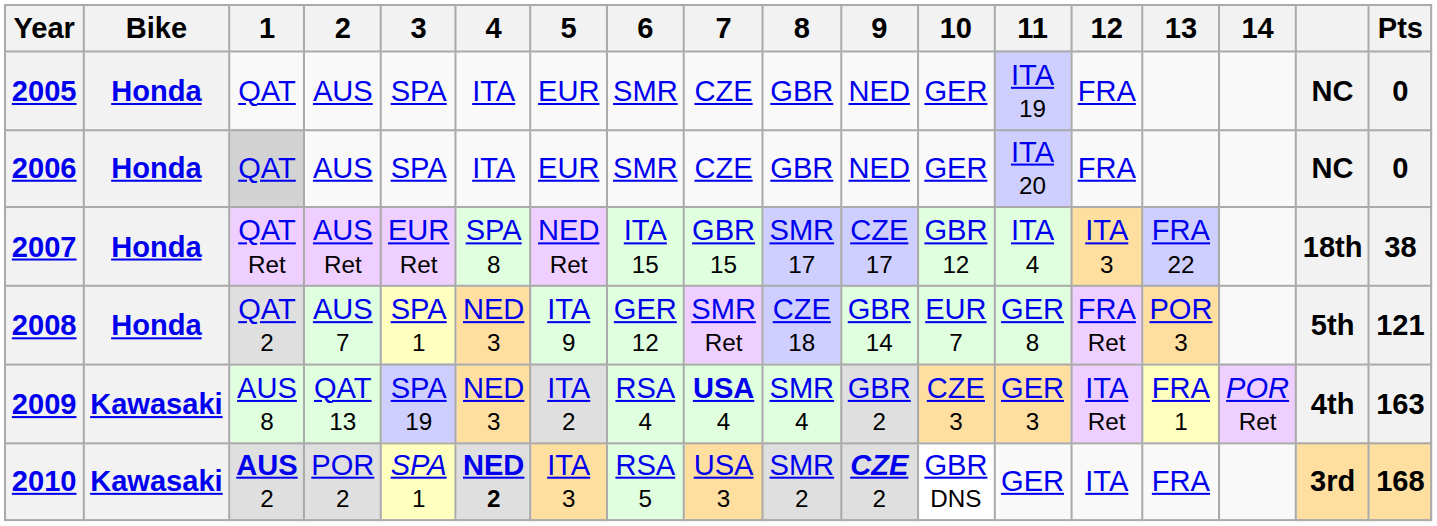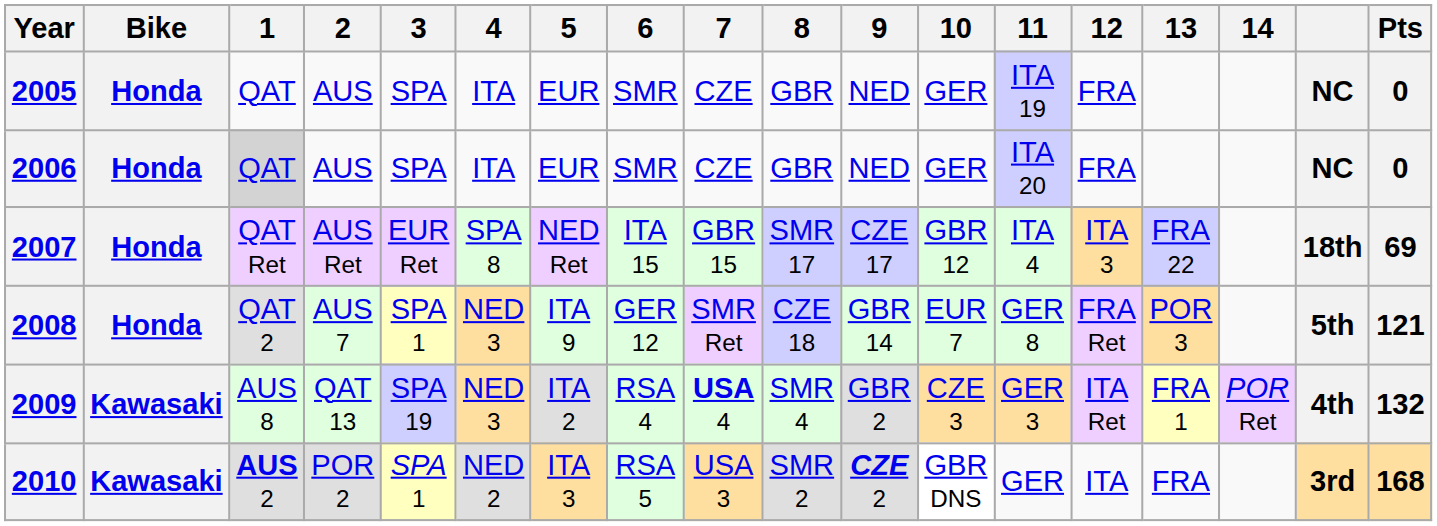 <table class="wikitable" style="text-align:center; font-size:90%">
 <tr>
 <th>Year</th>
 <th>Bike</th>
 <th>1</th>
 <th>2</th>
 <th>3</th>
 <th>4</th>
 <th>5</th>
 <th>6</th>
 <th>7</th>
 <th>8</th>
 <th>9</th>
 <th>10</th>
 <th>11</th>
 <th>12</th>
 <th>13</th>
 <th>14</th>
 <th></th>
 <th>Pts</th>
 </tr>
 <tr>
 <th><a href='#'>2005</a></th>
 <th><a href='#'>Honda</a></th>
 <td><a href='#'>QAT</a></td>
 <td><a href='#'>AUS</a></td>
 <td><a href='#'>SPA</a></td>
 <td><a href='#'>ITA</a></td>
 <td><a href='#'>EUR</a></td>
 <td><a href='#'>SMR</a></td>
 <td><a href='#'>CZE</a></td>
 <td><a href='#'>GBR</a></td>
 <td><a href='#'>NED</a></td>
 <td><a href='#'>GER</a></td>
 <td style="background:#cfcfff;"><a href='#'>ITA</a><br><small>19</small></td>
 <td><a href='#'>FRA</a></td>
 <td></td>
 <td></td>
 <th>NC</th>
 <th>0</th>
 </tr>
 <tr>
 <th><a href='#'>2006</a></th>
 <th><a href='#'>Honda</a></th>
 <td style="background: lightgrey;"><a href='#'>QAT</a></td>
 <td><a href='#'>AUS</a></td>
 <td><a href='#'>SPA</a></td>
 <td><a href='#'>ITA</a></td>
 <td><a href='#'>EUR</a></td>
 <td><a href='#'>SMR</a></td>
 <td><a href='#'>CZE</a></td>
 <td><a href='#'>GBR</a></td>
 <td><a href='#'>NED</a></td>
 <td><a href='#'>GER</a></td>
 <td style="background:#cfcfff;"><a href='#'>ITA</a><br><small>20</small></td>
 <td><a href='#'>FRA</a></td>
 <td></td>
 <td></td>
 <th>NC</th>
 <th>0</th>
 </tr>
 <tr>
 <th align="left"><a href='#'>2007</a></th>
 <th align="left"><a href='#'>Honda</a></th>
 <td style="background:#efcfff;"><a href='#'>QAT</a><br><small>Ret</small></td>
 <td style="background:#efcfff;"><a href='#'>AUS</a><br><small>Ret</small></td>
 <td style="background:#efcfff;"><a href='#'>EUR</a><br><small>Ret</small></td>
 <td style="background:#dfffdf;"><a href='#'>SPA</a><br><small>8</small></td>
 <td style="background:#efcfff;"><a href='#'>NED</a><br><small>Ret</small></td>
 <td style="background:#dfffdf;"><a href='#'>ITA</a><br><small>15</small></td>
 <td style="background:#dfffdf;"><a href='#'>GBR</a><br><small>15</small></td>
 <td style="background:#cfcfff;"><a href='#'>SMR</a><br><small>17</small></td>
 <td style="background:#cfcfff;"><a href='#'>CZE</a><br><small>17</small></td>
 <td style="background:#dfffdf;"><a href='#'>GBR</a><br><small>12</small></td>
 <td style="background:#dfffdf;"><a href='#'>ITA</a><br><small>4</small></td>
 <td style="background:#ffdf9f;"><a href='#'>ITA</a><br><small>3</small></td>
 <td style="background:#cfcfff;"><a href='#'>FRA</a><br><small>22</small></td>
 <td></td>
 <th>18th</th>
-<th>38</th>
+<th>69</th>
 </tr>
 <tr>
 <th align="left"><a href='#'>2008</a></th>
 <th align="left"><a href='#'>Honda</a></th>
 <td style="background:#dfdfdf;"><a href='#'>QAT</a><br><small>2</small></td>
 <td style="background:#dfffdf;"><a href='#'>AUS</a><br><small>7</small></td>
 <td style="background:#ffffbf;"><a href='#'>SPA</a><br><small>1</small></td>
 <td style="background:#ffdf9f;"><a href='#'>NED</a><br><small>3</small></td>
 <td style="background:#dfffdf;"><a href='#'>ITA</a><br><small>9</small></td>
 <td style="background:#dfffdf;"><a href='#'>GER</a><br><small>12</small></td>
 <td style="background:#efcfff;"><a href='#'>SMR</a><br><small>Ret</small></td>
 <td style="background:#cfcfff;"><a href='#'>CZE</a><br><small>18</small></td>
 <td style="background:#dfffdf;"><a href='#'>GBR</a><br><small>14</small></td>
 <td style="background:#dfffdf;"><a href='#'>EUR</a><br><small>7</small></td>
 <td style="background:#dfffdf;"><a href='#'>GER</a><br><small>8</small></td>
 <td style="background:#efcfff;"><a href='#'>FRA</a><br><small>Ret</small></td>
 <td style="background:#ffdf9f;"><a href='#'>POR</a><br><small>3</small></td>
 <td></td>
 <th>5th</th>
 <th>121</th>
 </tr>
 <tr>
 <th align="left"><a href='#'>2009</a></th>
 <th align="left"><a href='#'>Kawasaki</a></th>
 <td style="background:#DFFFDF;"><a href='#'>AUS</a><br><small>8</small></td>
 <td style="background:#DFFFDF;"><a href='#'>QAT</a><br><small>13</small></td>
 <td style="background:#cfcfff;"><a href='#'>SPA</a><br><small>19</small></td>
 <td style="background:#ffdf9f;"><a href='#'>NED</a><br><small>3</small></td>
 <td style="background:#dfdfdf;"><a href='#'>ITA</a><br><small>2</small></td>
 <td style="background:#dfffdf;"><a href='#'>RSA</a><br><small>4</small></td>
 <td style="background:#dfffdf;"><strong><a href='#'>USA</a></strong><br><small>4</small></td>
 <td style="background:#dfffdf;"><a href='#'>SMR</a><br><small>4</small></td>
 <td style="background:#dfdfdf;"><a href='#'>GBR</a><br><small>2</small></td>
 <td style="background:#ffdf9f;"><a href='#'>CZE</a><br><small>3</small></td>
 <td style="background:#ffdf9f;"><a href='#'>GER</a><br><small>3</small></td>
 <td style="background:#efcfff;"><a href='#'>ITA</a><br><small>Ret</small></td>
 <td style="background:#ffffbf;"><a href='#'>FRA</a><br><small>1</small></td>
 <td style="background:#efcfff;"><em><a href='#'>POR</a></em><br><small>Ret</small></td>
 <th>4th</th>
-<th>163</th>
+<th>132</th>
 </tr>
 <tr>
 <th align="left"><a href='#'>2010</a></th>
 <th align="left"><a href='#'>Kawasaki</a></th>
 <td style="background:#DFDFDF;"><strong><a href='#'>AUS</a></strong><br><small>2</small></td>
 <td style="background:#DFDFDF;"><a href='#'>POR</a><br><small>2</small></td>
 <td style="background:#FFFFBF;"><em><a href='#'>SPA</a></em><br><small>1</small></td>
-<td style="background:#DFDFDF;"><strong><a href='#'>NED</a><br><small>2</small></strong></td>
+<td style="background:#DFDFDF;"><a href='#'>NED</a><br><small>2</small></td>
 <td style="background:#FFDF9F;"><a href='#'>ITA</a><br><small>3</small></td>
 <td style="background:#DFFFDF;"><a href='#'>RSA</a><br><small>5</small></td>
 <td style="background:#FFDF9F;"><a href='#'>USA</a><br><small>3</small></td>
 <td style="background:#DFDFDF;"><a href='#'>SMR</a><br><small>2</small></td>
 <td style="background:#DFDFDF;"><strong><em><a href='#'>CZE</a></em></strong><br><small>2</small></td>
 <td style="background:#FFFFFF;"><a href='#'>GBR</a><br><small>DNS</small></td>
 <td><a href='#'>GER</a></td>
 <td><a href='#'>ITA</a></td>
 <td><a href='#'>FRA</a></td>
 <td></td>
 <td style="background:#FFDF9F;"><strong>3rd</strong></td>
 <td style="background:#FFDF9F;"><strong>168</strong></td>
 </tr>
 </table>
